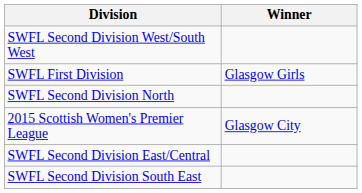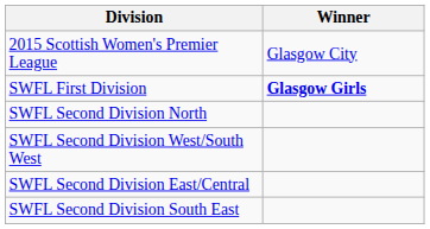 <table class="wikitable">
 <tr>
 <th width=245>Division</th>
 <th width=150>Winner</th>
 </tr>
 <tr>
-<td><a href='#'>SWFL Second Division West/South West</a></td>
-<td></td>
+<td><a href='#'>2015 Scottish Women's Premier League</a></td>
+<td><a href='#'>Glasgow City</a></td>
 </tr>
 <tr>
 <td><a href='#'>SWFL First Division</a></td>
-<td><a href='#'>Glasgow Girls</a></td>
+<td><strong><a href='#'>Glasgow Girls</a></strong></td>
 </tr>
 <tr>
 <td><a href='#'>SWFL Second Division North</a></td>
 <td></td>
 </tr>
 <tr>
-<td><a href='#'>2015 Scottish Women's Premier League</a></td>
-<td><a href='#'>Glasgow City</a></td>
+<td><a href='#'>SWFL Second Division West/South West</a></td>
+<td></td>
 </tr>
 <tr>
 <td><a href='#'>SWFL Second Division East/Central</a></td>
 <td></td>
 </tr>
 <tr>
 <td><a href='#'>SWFL Second Division South East</a></td>
 <td></td>
 </tr>
 </table>
